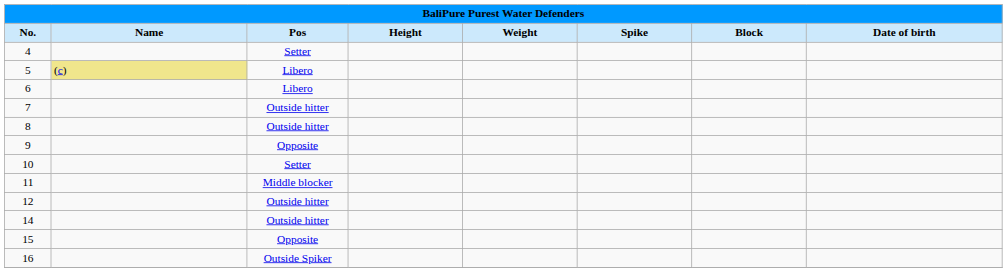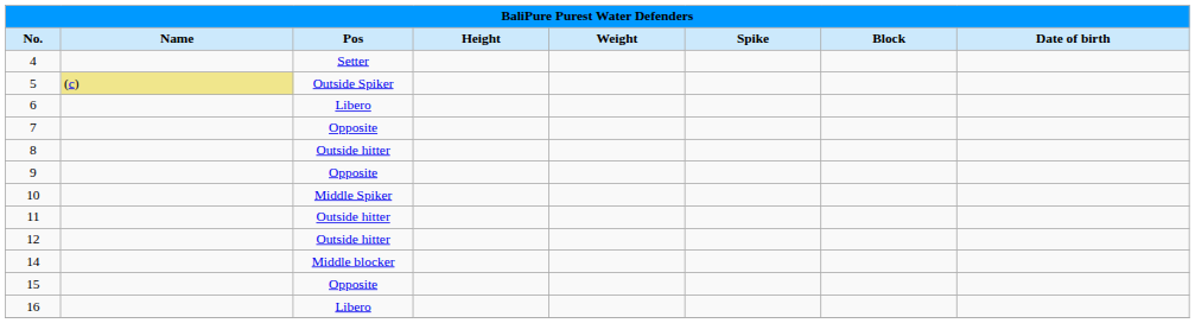 <table class="wikitable sortable" style="text-align:center; width: 100%; font-size:90%">
 <tr>
 <td colspan="8" style= "background: #0099ff; color: black; text-align: center"><strong>BaliPure Purest Water Defenders</strong></td>
 </tr>
 <tr>
 <th style="width:3em; background:#cce9fc; color:black;">No.</th>
 <th style="width:14em; background:#cce9fc; color:black;">Name</th>
 <th style="width:7em; background:#cce9fc; color:black;">Pos</th>
 <th style="width:8em; background:#cce9fc; color:black;">Height</th>
 <th style="width:8em; background:#cce9fc; color:black;">Weight</th>
 <th style="width:8em; background:#cce9fc; color:black;">Spike</th>
 <th style="width:8em; background:#cce9fc; color:black;">Block</th>
 <th style="width:14em; background:#cce9fc; color:black;">Date of birth</th>
 </tr>
 <tr>
 <td>4</td>
 <td align=left> </td>
 <td><a href='#'>Setter</a></td>
 <td></td>
 <td></td>
 <td></td>
 <td></td>
 <td align=right></td>
 </tr>
 <tr>
 <td>5</td>
 <td align=left style="background: khaki;">  (<a href='#'>c</a>)</td>
-<td><a href='#'>Libero</a></td>
+<td><a href='#'>Outside Spiker</a></td>
 <td></td>
 <td></td>
 <td></td>
 <td></td>
 <td align=right></td>
 </tr>
 <tr>
 <td>6</td>
 <td align=left> </td>
 <td><a href='#'>Libero</a></td>
 <td></td>
 <td></td>
 <td></td>
 <td></td>
 <td align=right></td>
 </tr>
 <tr>
 <td>7</td>
 <td align=left> </td>
-<td><a href='#'>Outside hitter</a></td>
+<td><a href='#'>Opposite</a></td>
 <td></td>
 <td></td>
 <td></td>
 <td></td>
 <td align=right></td>
 </tr>
 <tr>
 <td>8</td>
 <td align=left> </td>
 <td><a href='#'>Outside hitter</a></td>
 <td></td>
 <td></td>
 <td></td>
 <td></td>
 <td align=right></td>
 </tr>
 <tr>
 <td>9</td>
 <td align=left> </td>
 <td><a href='#'>Opposite</a></td>
 <td></td>
 <td></td>
 <td></td>
 <td></td>
 <td align=right></td>
 </tr>
 <tr>
 <td>10</td>
 <td align=left> </td>
-<td><a href='#'>Setter</a></td>
+<td><a href='#'>Middle Spiker</a></td>
 <td></td>
 <td></td>
 <td></td>
 <td></td>
 <td align=right></td>
 </tr>
 <tr>
 <td>11</td>
 <td align=left></td>
-<td><a href='#'>Middle blocker</a></td>
+<td><a href='#'>Outside hitter</a></td>
 <td></td>
 <td></td>
 <td></td>
 <td></td>
 <td align=right></td>
 </tr>
 <tr>
 <td>12</td>
 <td align=left> </td>
 <td><a href='#'>Outside hitter</a></td>
 <td></td>
 <td></td>
 <td></td>
 <td></td>
 <td align=right></td>
 </tr>
 <tr>
 <td>14</td>
 <td align=left> </td>
-<td><a href='#'>Outside hitter</a></td>
+<td><a href='#'>Middle blocker</a></td>
 <td></td>
 <td></td>
 <td></td>
 <td></td>
 <td align=right></td>
 </tr>
 <tr>
 <td>15</td>
 <td align=left> </td>
 <td><a href='#'>Opposite</a></td>
 <td></td>
 <td></td>
 <td></td>
 <td></td>
 <td></td>
 </tr>
 <tr>
 <td>16</td>
 <td align=left> </td>
-<td><a href='#'>Outside Spiker</a></td>
+<td><a href='#'>Libero</a></td>
 <td></td>
 <td></td>
 <td></td>
 <td></td>
 <td align=right></td>
 </tr>
 <tr>
 </tr>
 </table>
